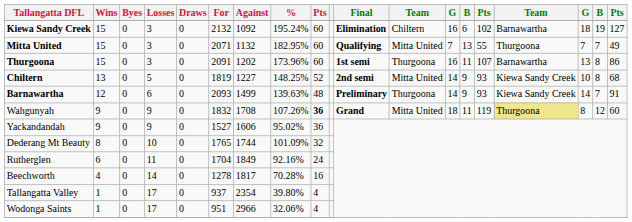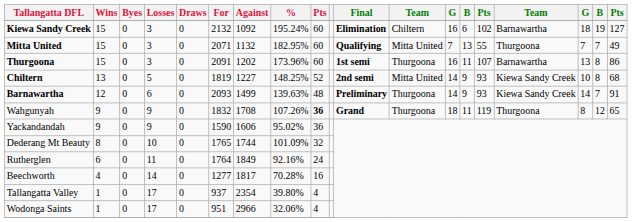 <table style="font-size: 85%; text-align: left;" class="wikitable">
 <tr>
 <th style="color:crimson">Tallangatta  DFL</th>
 <th style="color:crimson">Wins</th>
 <th style="color:crimson">Byes</th>
 <th style="color:crimson">Losses</th>
 <th style="color:crimson">Draws</th>
 <th style="color:crimson">For</th>
 <th style="color:crimson">Against</th>
 <th style="color:crimson">%</th>
 <th style="color:crimson">Pts</th>
 <th></th>
 <th style="color:green">Final</th>
 <th style="color:green">Team</th>
 <th style="color:green">G</th>
 <th style="color:green">B</th>
 <th style="color:green">Pts</th>
 <th style="color:green">Team</th>
 <th style="color:green">G</th>
 <th style="color:green">B</th>
 <th style="color:green">Pts</th>
 </tr>
 <tr>
 </tr>
 <tr>
 </tr>
 <tr>
 <td><strong>	Kiewa Sandy Creek	</strong></td>
 <td>15</td>
 <td>0</td>
 <td>3</td>
 <td>0</td>
 <td>2132</td>
 <td>1092</td>
 <td>195.24%</td>
 <td>60</td>
 <td></td>
 <td><strong>Elimination</strong></td>
 <td>Chiltern</td>
 <td>16</td>
 <td>6</td>
 <td>102</td>
 <td>Barnawartha</td>
 <td>18</td>
 <td>19</td>
 <td>127</td>
 </tr>
 <tr>
 <td><strong>	Mitta United	</strong></td>
 <td>15</td>
 <td>0</td>
 <td>3</td>
 <td>0</td>
 <td>2071</td>
 <td>1132</td>
 <td>182.95%</td>
 <td>60</td>
 <td></td>
 <td><strong>Qualifying</strong></td>
 <td>Mitta United</td>
 <td>7</td>
 <td>13</td>
 <td>55</td>
 <td>Thurgoona</td>
 <td>7</td>
 <td>7</td>
 <td>49</td>
 </tr>
 <tr>
 <td><strong>	Thurgoona	</strong></td>
 <td>15</td>
 <td>0</td>
 <td>3</td>
 <td>0</td>
 <td>2091</td>
 <td>1202</td>
 <td>173.96%</td>
 <td>60</td>
 <td></td>
 <td><strong>1st semi</strong></td>
 <td>Thurgoona</td>
 <td>16</td>
 <td>11</td>
 <td>107</td>
 <td>Barnawartha</td>
 <td>13</td>
 <td>8</td>
 <td>86</td>
 </tr>
 <tr>
 <td><strong>	Chiltern	</strong></td>
 <td>13</td>
 <td>0</td>
 <td>5</td>
 <td>0</td>
 <td>1819</td>
 <td>1227</td>
 <td>148.25%</td>
 <td>52</td>
 <td></td>
 <td><strong>2nd semi</strong></td>
 <td>Mitta United</td>
 <td>14</td>
 <td>9</td>
 <td>93</td>
 <td>Kiewa Sandy Creek</td>
 <td>10</td>
 <td>8</td>
 <td>68</td>
 </tr>
 <tr>
 <td><strong>	Barnawartha	</strong></td>
 <td>12</td>
 <td>0</td>
 <td>6</td>
 <td>0</td>
 <td>2093</td>
 <td>1499</td>
 <td>139.63%</td>
 <td>48</td>
 <td></td>
 <td><strong>Preliminary</strong></td>
 <td>Thurgoona</td>
 <td>14</td>
 <td>9</td>
 <td>93</td>
 <td>Kiewa Sandy Creek</td>
 <td>14</td>
 <td>7</td>
 <td>91</td>
 </tr>
 <tr>
 <td>Wahgunyah</td>
 <td>9</td>
 <td>0</td>
 <td>9</td>
 <td>0</td>
 <td>1832</td>
 <td>1708</td>
 <td>107.26%</td>
 <td><strong>36</strong></td>
 <td></td>
 <td><strong>Grand</strong></td>
-<td>Mitta United</td>
+<td>Thurgoona</td>
 <td>18</td>
 <td>11</td>
 <td>119</td>
-<td style="background: khaki;">Thurgoona</td>
+<td>Thurgoona</td>
 <td>8</td>
 <td>12</td>
-<td>60</td>
+<td>65</td>
 </tr>
 <tr>
 <td>Yackandandah</td>
 <td>9</td>
 <td>0</td>
 <td>9</td>
 <td>0</td>
-<td>1527</td>
+<td>1590</td>
 <td>1606</td>
 <td>95.02%</td>
 <td>36</td>
 <td></td>
 </tr>
 <tr>
 <td>Dederang Mt Beauty</td>
 <td>8</td>
 <td>0</td>
 <td>10</td>
 <td>0</td>
 <td>1765</td>
 <td>1744</td>
 <td>101.09%</td>
 <td>32</td>
 <td></td>
 </tr>
 <tr>
 <td>Rutherglen</td>
 <td>6</td>
 <td>0</td>
 <td>11</td>
 <td>0</td>
-<td>1704</td>
+<td>1764</td>
 <td>1849</td>
 <td>92.16%</td>
 <td>24</td>
 <td></td>
 </tr>
 <tr>
 <td>Beechworth</td>
 <td>4</td>
 <td>0</td>
 <td>14</td>
 <td>0</td>
-<td>1278</td>
+<td>1277</td>
 <td>1817</td>
 <td>70.28%</td>
 <td>16</td>
 <td></td>
 </tr>
 <tr>
 <td>Tallangatta Valley</td>
 <td>1</td>
 <td>0</td>
 <td>17</td>
 <td>0</td>
 <td>937</td>
 <td>2354</td>
 <td>39.80%</td>
 <td>4</td>
 <td></td>
 </tr>
 <tr>
 <td>Wodonga Saints</td>
 <td>1</td>
 <td>0</td>
 <td>17</td>
 <td>0</td>
 <td>951</td>
 <td>2966</td>
 <td>32.06%</td>
 <td>4</td>
 <td></td>
 </tr>
 <tr>
 </tr>
 </table>
